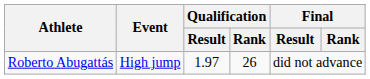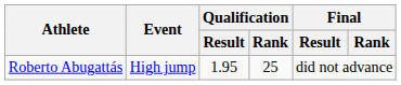 <table class="wikitable" border="1" style="font-size:90%">
 <tr>
 <th rowspan=2>Athlete</th>
 <th rowspan=2>Event</th>
 <th colspan=2>Qualification</th>
 <th colspan=2>Final</th>
 </tr>
 <tr>
 <th>Result</th>
 <th>Rank</th>
 <th>Result</th>
 <th>Rank</th>
 </tr>
 <tr>
 <td><a href='#'>Roberto Abugattás</a></td>
 <td rowspan=3><a href='#'>High jump</a></td>
-<td align=center>1.97</td>
-<td align=center>26</td>
+<td align=center>1.95</td>
+<td align=center>25</td>
 <td align=center colspan=2>did not advance</td>
 </tr>
 </table>
